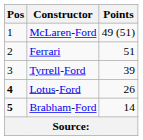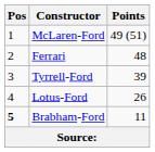 <table class="wikitable" style="font-size: 95%;">
 <tr>
 <th>Pos</th>
 <th>Constructor</th>
 <th>Points</th>
 </tr>
 <tr>
 <td>1</td>
 <td> <a href='#'>McLaren</a>-<a href='#'>Ford</a></td>
 <td align="right">49 (51)</td>
 </tr>
 <tr>
 <td>2</td>
 <td> <a href='#'>Ferrari</a></td>
-<td align="right">51</td>
+<td align="right">48</td>
 </tr>
 <tr>
 <td>3</td>
 <td> <a href='#'>Tyrrell</a>-<a href='#'>Ford</a></td>
 <td align="right">39</td>
 </tr>
 <tr>
-<td><strong>4</strong></td>
+<td>4</td>
 <td> <a href='#'>Lotus</a>-<a href='#'>Ford</a></td>
 <td align="right">26</td>
 </tr>
 <tr>
 <td><strong>5</strong></td>
 <td> <a href='#'>Brabham</a>-<a href='#'>Ford</a></td>
-<td align="right">14</td>
+<td align="right">11</td>
 </tr>
 <tr>
 <th colspan=4>Source:</th>
 </tr>
 </table>
